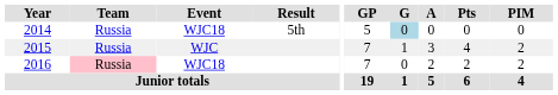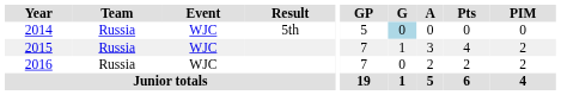 <table border="0" cellpadding="1" cellspacing="0" ID="Table3" style="text-align:center; width:40em">
 <tr ALIGN="center" bgcolor="#e0e0e0">
 <th>Year</th>
 <th>Team</th>
 <th>Event</th>
 <th>Result</th>
 <th rowspan="99" bgcolor="#ffffff"></th>
 <th>GP</th>
 <th>G</th>
 <th>A</th>
 <th>Pts</th>
 <th>PIM</th>
 </tr>
 <tr>
 <td><a href='#'>2014</a></td>
 <td><a href='#'>Russia</a></td>
-<td><a href='#'>WJC18</a></td>
+<td><a href='#'>WJC</a></td>
 <td>5th</td>
 <td>5</td>
 <td style="background: lightblue;">0</td>
 <td>0</td>
 <td>0</td>
 <td>0</td>
 </tr>
 <tr bgcolor="#f0f0f0">
 <td><a href='#'>2015</a></td>
 <td><a href='#'>Russia</a></td>
 <td><a href='#'>WJC</a></td>
 <td></td>
 <td>7</td>
 <td>1</td>
 <td>3</td>
 <td>4</td>
 <td>2</td>
 </tr>
 <tr>
 <td><a href='#'>2016</a></td>
-<td style="background: pink;">Russia</td>
-<td><a href='#'>WJC18</a></td>
+<td>Russia</td>
+<td>WJC</td>
 <td></td>
 <td>7</td>
 <td>0</td>
 <td>2</td>
 <td>2</td>
 <td>2</td>
 </tr>
 <tr bgcolor="#e0e0e0">
 <th colspan="4">Junior totals</th>
 <th>19</th>
 <th>1</th>
 <th>5</th>
 <th>6</th>
 <th>4</th>
 </tr>
 </table>
